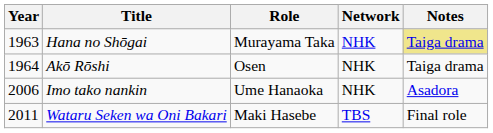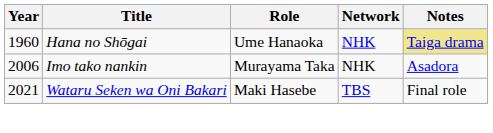 <table class="wikitable sortable">
 <tr>
 <th>Year</th>
 <th>Title</th>
 <th>Role</th>
 <th>Network</th>
 <th class = "unsortable">Notes</th>
 </tr>
 <tr>
-<td>1963</td>
+<td>1960</td>
 <td><em>Hana no Shōgai</em></td>
-<td>Murayama Taka</td>
+<td>Ume Hanaoka</td>
 <td><a href='#'>NHK</a></td>
 <td style="background: khaki;"><a href='#'>Taiga drama</a></td>
 </tr>
 <tr>
-<td>1964</td>
-<td><em>Akō Rōshi</em></td>
-<td>Osen</td>
-<td>NHK</td>
-<td>Taiga drama</td>
-</tr>
-<tr>
 <td>2006</td>
 <td><em>Imo tako nankin</em></td>
-<td>Ume Hanaoka</td>
+<td>Murayama Taka</td>
 <td>NHK</td>
 <td><a href='#'>Asadora</a></td>
 </tr>
 <tr>
-<td>2011</td>
+<td>2021</td>
 <td><em><a href='#'>Wataru Seken wa Oni Bakari</a></em></td>
 <td>Maki Hasebe</td>
 <td><a href='#'>TBS</a></td>
 <td>Final role</td>
 </tr>
 </table>
